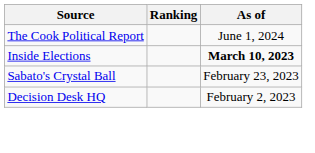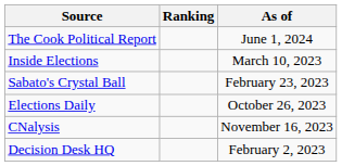 <table class="wikitable" style="text-align:center">
 <tr>
 <th>Source</th>
 <th>Ranking</th>
 <th>As of</th>
 </tr>
 <tr>
 <td align=left><a href='#'>The Cook Political Report</a></td>
 <td></td>
 <td>June 1, 2024</td>
 </tr>
 <tr>
 <td align=left><a href='#'>Inside Elections</a></td>
 <td></td>
-<td><strong>March 10, 2023</strong></td>
+<td>March 10, 2023</td>
 </tr>
 <tr>
 <td align=left><a href='#'>Sabato's Crystal Ball</a></td>
 <td></td>
 <td>February 23, 2023</td>
 </tr>
 <tr>
+<td align=left><a href='#'>Elections Daily</a></td>
+<td></td>
+<td>October 26, 2023</td>
+</tr>
+<tr>
+<td align=left><a href='#'>CNalysis</a></td>
+<td></td>
+<td>November 16, 2023</td>
+</tr>
+<tr>
 <td align=left><a href='#'>Decision Desk HQ</a></td>
 <td></td>
 <td>February 2, 2023</td>
 </tr>
 </table>
